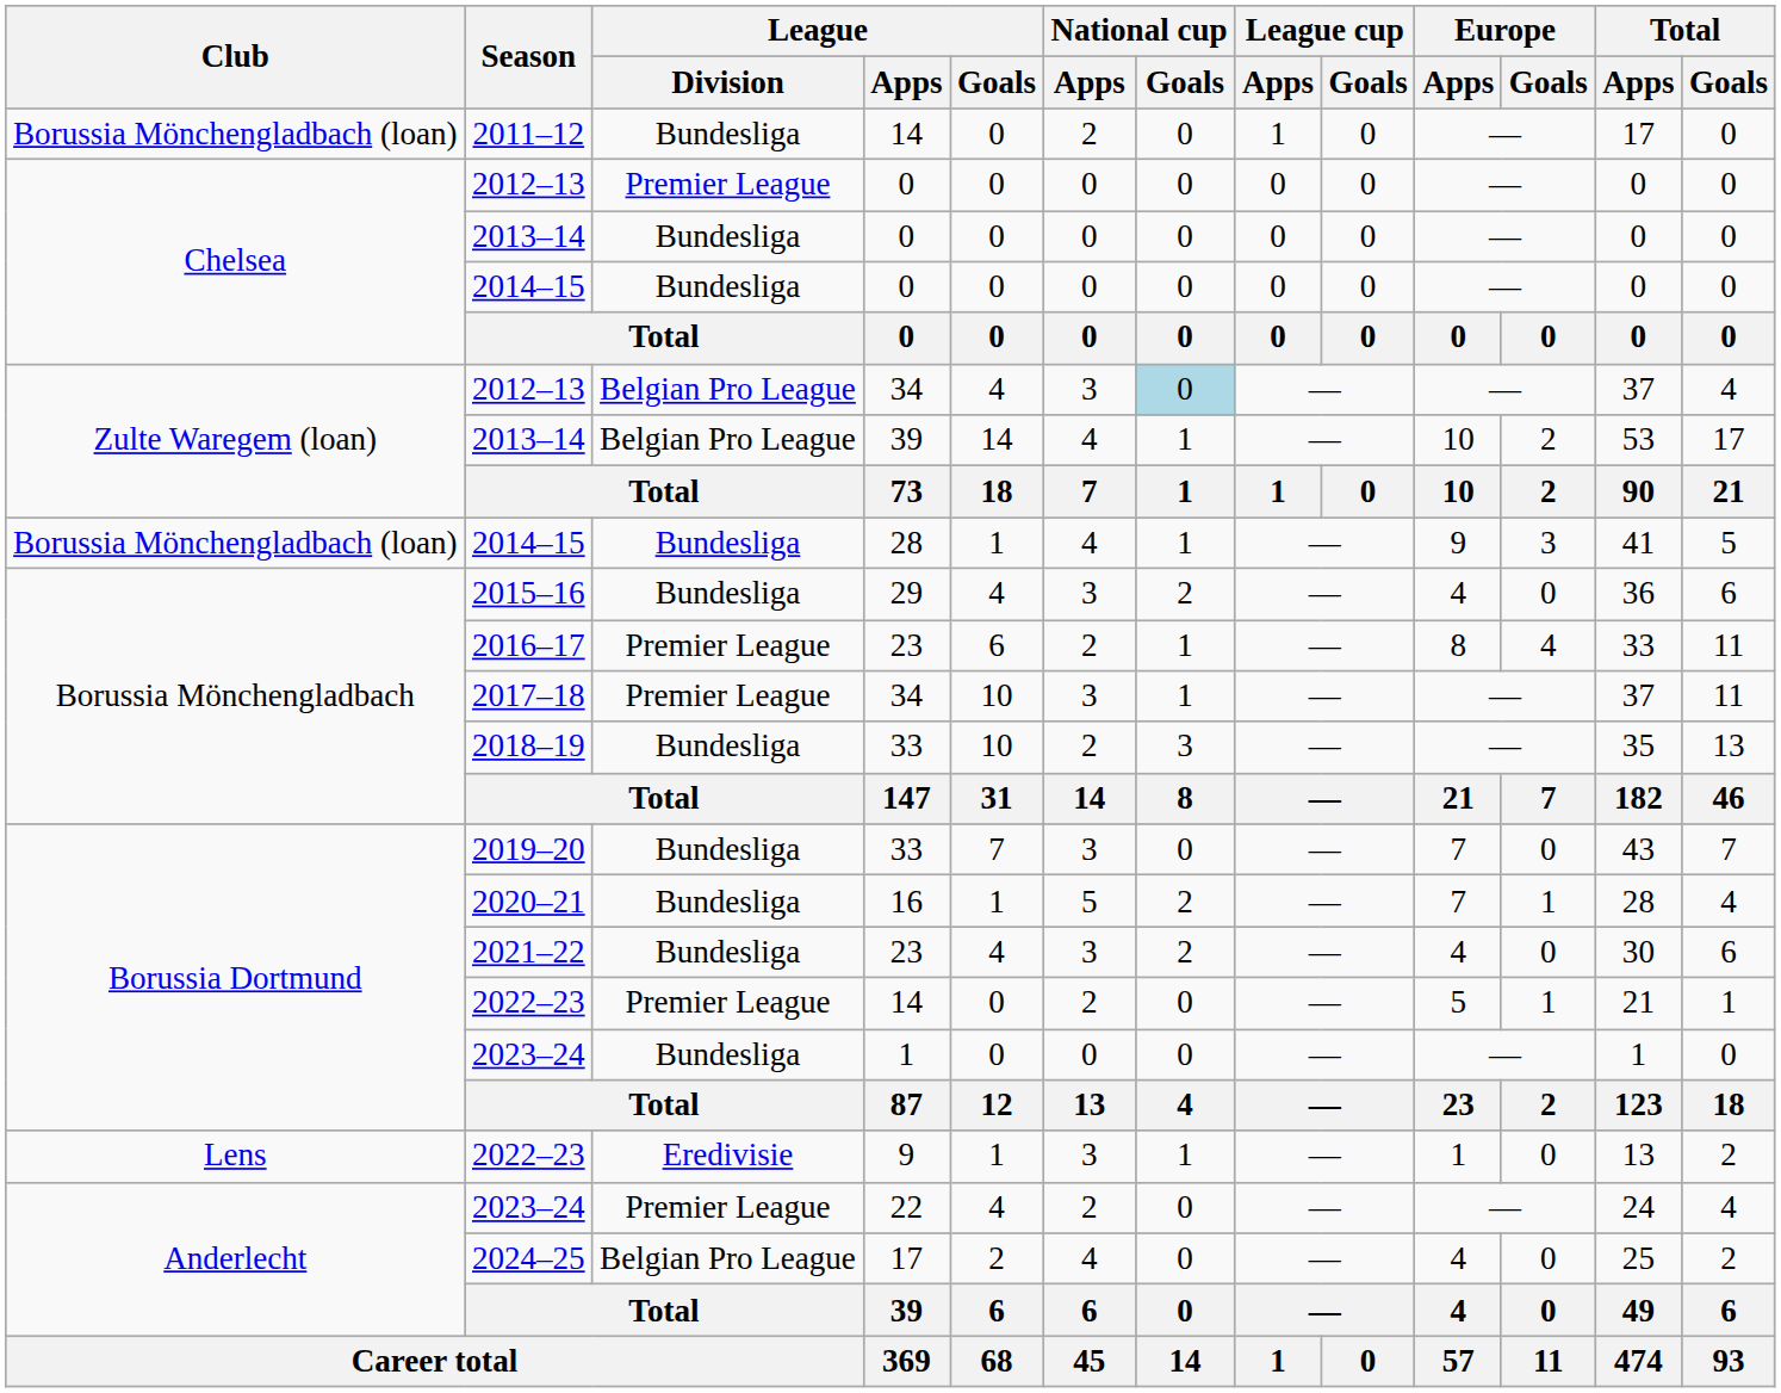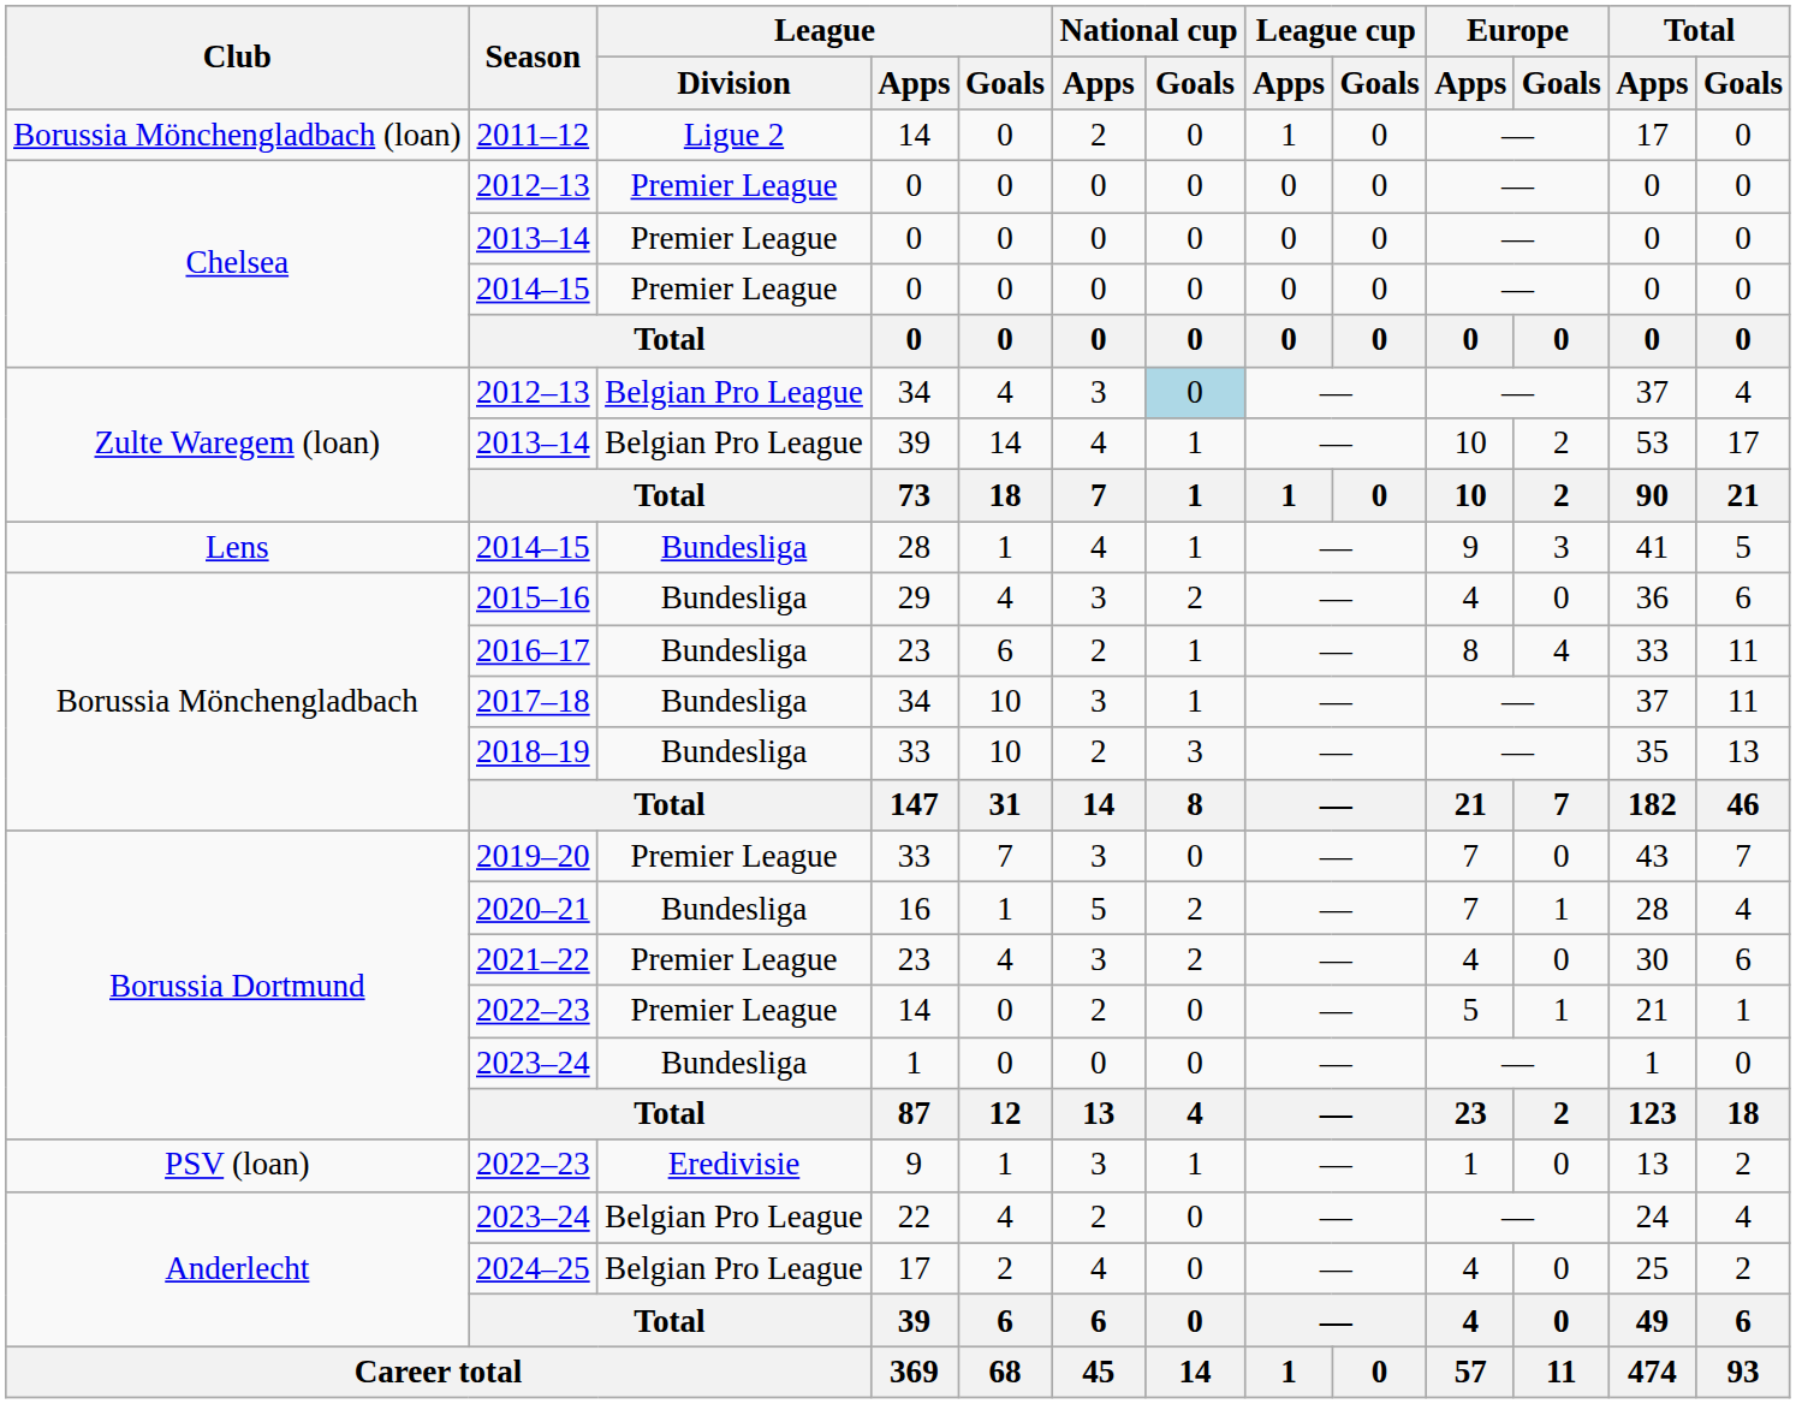 <table class="wikitable" style="text-align: center;">
 <tr>
 <th rowspan=2>Club</th>
 <th rowspan=2>Season</th>
 <th colspan="3">League</th>
 <th colspan="2">National cup</th>
 <th colspan="2">League cup</th>
 <th colspan="2">Europe</th>
 <th colspan="2">Total</th>
 </tr>
 <tr>
 <th>Division</th>
 <th>Apps</th>
 <th>Goals</th>
 <th>Apps</th>
 <th>Goals</th>
 <th>Apps</th>
 <th>Goals</th>
 <th>Apps</th>
 <th>Goals</th>
 <th>Apps</th>
 <th>Goals</th>
 </tr>
 <tr>
 <td><a href='#'>Borussia Mönchengladbach</a> (loan)</td>
 <td><a href='#'>2011–12</a></td>
-<td>Bundesliga</td>
+<td><a href='#'>Ligue 2</a></td>
 <td>14</td>
 <td>0</td>
 <td>2</td>
 <td>0</td>
 <td>1</td>
 <td>0</td>
 <td colspan="2">—</td>
 <td>17</td>
 <td>0</td>
 </tr>
 <tr>
 <td rowspan="4"><a href='#'>Chelsea</a></td>
 <td><a href='#'>2012–13</a></td>
 <td><a href='#'>Premier League</a></td>
 <td>0</td>
 <td>0</td>
 <td>0</td>
 <td>0</td>
 <td>0</td>
 <td>0</td>
 <td colspan="2">—</td>
 <td>0</td>
 <td>0</td>
 </tr>
 <tr>
 <td><a href='#'>2013–14</a></td>
-<td>Bundesliga</td>
+<td>Premier League</td>
 <td>0</td>
 <td>0</td>
 <td>0</td>
 <td>0</td>
 <td>0</td>
 <td>0</td>
 <td colspan="2">—</td>
 <td>0</td>
 <td>0</td>
 </tr>
 <tr>
 <td><a href='#'>2014–15</a></td>
-<td>Bundesliga</td>
+<td>Premier League</td>
 <td>0</td>
 <td>0</td>
 <td>0</td>
 <td>0</td>
 <td>0</td>
 <td>0</td>
 <td colspan="2">—</td>
 <td>0</td>
 <td>0</td>
 </tr>
 <tr>
 <th colspan="2">Total</th>
 <th>0</th>
 <th>0</th>
 <th>0</th>
 <th>0</th>
 <th>0</th>
 <th>0</th>
 <th>0</th>
 <th>0</th>
 <th>0</th>
 <th>0</th>
 </tr>
 <tr>
 <td rowspan="3"><a href='#'>Zulte Waregem</a> (loan)</td>
 <td><a href='#'>2012–13</a></td>
 <td><a href='#'>Belgian Pro League</a></td>
 <td>34</td>
 <td>4</td>
 <td>3</td>
 <td style="background: lightblue;">0</td>
 <td colspan="2">—</td>
 <td colspan="2">—</td>
 <td>37</td>
 <td>4</td>
 </tr>
 <tr>
 <td><a href='#'>2013–14</a></td>
 <td>Belgian Pro League</td>
 <td>39</td>
 <td>14</td>
 <td>4</td>
 <td>1</td>
 <td colspan="2">—</td>
 <td>10</td>
 <td>2</td>
 <td>53</td>
 <td>17</td>
 </tr>
 <tr>
 <th colspan="2">Total</th>
 <th>73</th>
 <th>18</th>
 <th>7</th>
 <th>1</th>
 <th>1</th>
 <th>0</th>
 <th>10</th>
 <th>2</th>
 <th>90</th>
 <th>21</th>
 </tr>
 <tr>
-<td><a href='#'>Borussia Mönchengladbach</a> (loan)</td>
+<td valign="center"><a href='#'>Lens</a></td>
 <td><a href='#'>2014–15</a></td>
 <td><a href='#'>Bundesliga</a></td>
 <td>28</td>
 <td>1</td>
 <td>4</td>
 <td>1</td>
 <td colspan="2">—</td>
 <td>9</td>
 <td>3</td>
 <td>41</td>
 <td>5</td>
 </tr>
 <tr>
 <td rowspan="5">Borussia Mönchengladbach</td>
 <td><a href='#'>2015–16</a></td>
 <td>Bundesliga</td>
 <td>29</td>
 <td>4</td>
 <td>3</td>
 <td>2</td>
 <td colspan="2">—</td>
 <td>4</td>
 <td>0</td>
 <td>36</td>
 <td>6</td>
 </tr>
 <tr>
 <td><a href='#'>2016–17</a></td>
-<td>Premier League</td>
+<td>Bundesliga</td>
 <td>23</td>
 <td>6</td>
 <td>2</td>
 <td>1</td>
 <td colspan="2">—</td>
 <td>8</td>
 <td>4</td>
 <td>33</td>
 <td>11</td>
 </tr>
 <tr>
 <td><a href='#'>2017–18</a></td>
-<td>Premier League</td>
+<td>Bundesliga</td>
 <td>34</td>
 <td>10</td>
 <td>3</td>
 <td>1</td>
 <td colspan="2">—</td>
 <td colspan="2">—</td>
 <td>37</td>
 <td>11</td>
 </tr>
 <tr>
 <td><a href='#'>2018–19</a></td>
 <td>Bundesliga</td>
 <td>33</td>
 <td>10</td>
 <td>2</td>
 <td>3</td>
 <td colspan="2">—</td>
 <td colspan="2">—</td>
 <td>35</td>
 <td>13</td>
 </tr>
 <tr>
 <th colspan="2">Total</th>
 <th>147</th>
 <th>31</th>
 <th>14</th>
 <th>8</th>
 <th colspan="2">—</th>
 <th>21</th>
 <th>7</th>
 <th>182</th>
 <th>46</th>
 </tr>
 <tr>
 <td rowspan="6"><a href='#'>Borussia Dortmund</a></td>
 <td><a href='#'>2019–20</a></td>
-<td>Bundesliga</td>
+<td>Premier League</td>
 <td>33</td>
 <td>7</td>
 <td>3</td>
 <td>0</td>
 <td colspan="2">—</td>
 <td>7</td>
 <td>0</td>
 <td>43</td>
 <td>7</td>
 </tr>
 <tr>
 <td><a href='#'>2020–21</a></td>
 <td>Bundesliga</td>
 <td>16</td>
 <td>1</td>
 <td>5</td>
 <td>2</td>
 <td colspan="2">—</td>
 <td>7</td>
 <td>1</td>
 <td>28</td>
 <td>4</td>
 </tr>
 <tr>
 <td><a href='#'>2021–22</a></td>
-<td>Bundesliga</td>
+<td>Premier League</td>
 <td>23</td>
 <td>4</td>
 <td>3</td>
 <td>2</td>
 <td colspan="2">—</td>
 <td>4</td>
 <td>0</td>
 <td>30</td>
 <td>6</td>
 </tr>
 <tr>
 <td><a href='#'>2022–23</a></td>
 <td>Premier League</td>
 <td>14</td>
 <td>0</td>
 <td>2</td>
 <td>0</td>
 <td colspan="2">—</td>
 <td>5</td>
 <td>1</td>
 <td>21</td>
 <td>1</td>
 </tr>
 <tr>
 <td><a href='#'>2023–24</a></td>
 <td>Bundesliga</td>
 <td>1</td>
 <td>0</td>
 <td>0</td>
 <td>0</td>
 <td colspan="2">—</td>
 <td colspan="2">—</td>
 <td>1</td>
 <td>0</td>
 </tr>
 <tr>
 <th colspan="2">Total</th>
 <th>87</th>
 <th>12</th>
 <th>13</th>
 <th>4</th>
 <th colspan="2">—</th>
 <th>23</th>
 <th>2</th>
 <th>123</th>
 <th>18</th>
 </tr>
 <tr>
-<td valign="center"><a href='#'>Lens</a></td>
+<td><a href='#'>PSV</a> (loan)</td>
 <td><a href='#'>2022–23</a></td>
 <td><a href='#'>Eredivisie</a></td>
 <td>9</td>
 <td>1</td>
 <td>3</td>
 <td>1</td>
 <td colspan="2">—</td>
 <td>1</td>
 <td>0</td>
 <td>13</td>
 <td>2</td>
 </tr>
 <tr>
 <td rowspan="3"><a href='#'>Anderlecht</a></td>
 <td><a href='#'>2023–24</a></td>
-<td>Premier League</td>
+<td>Belgian Pro League</td>
 <td>22</td>
 <td>4</td>
 <td>2</td>
 <td>0</td>
 <td colspan="2">—</td>
 <td colspan="2">—</td>
 <td>24</td>
 <td>4</td>
 </tr>
 <tr>
 <td><a href='#'>2024–25</a></td>
 <td>Belgian Pro League</td>
 <td>17</td>
 <td>2</td>
 <td>4</td>
 <td>0</td>
 <td colspan="2">—</td>
 <td>4</td>
 <td>0</td>
 <td>25</td>
 <td>2</td>
 </tr>
 <tr>
 <th colspan="2">Total</th>
 <th>39</th>
 <th>6</th>
 <th>6</th>
 <th>0</th>
 <th colspan="2">—</th>
 <th>4</th>
 <th>0</th>
 <th>49</th>
 <th>6</th>
 </tr>
 <tr>
 <th colspan="3">Career total</th>
 <th>369</th>
 <th>68</th>
 <th>45</th>
 <th>14</th>
 <th>1</th>
 <th>0</th>
 <th>57</th>
 <th>11</th>
 <th>474</th>
 <th>93</th>
 </tr>
 </table>
